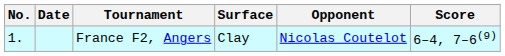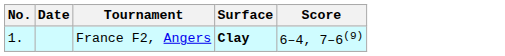 <table class="sortable wikitable">
 <tr>
 <th>No.</th>
 <th>Date</th>
 <th>Tournament</th>
 <th>Surface</th>
-<th>Opponent</th>
 <th class="unsortable">Score</th>
 </tr>
 <tr style="background:#cffcff;">
 <td>1.</td>
 <td></td>
 <td>France F2, <a href='#'>Angers</a></td>
-<td>Clay</td>
-<td> <a href='#'>Nicolas Coutelot</a></td>
+<td><strong>Clay</strong></td>
 <td>6–4, 7–6<sup>(9)</sup></td>
 </tr>
 </table>
